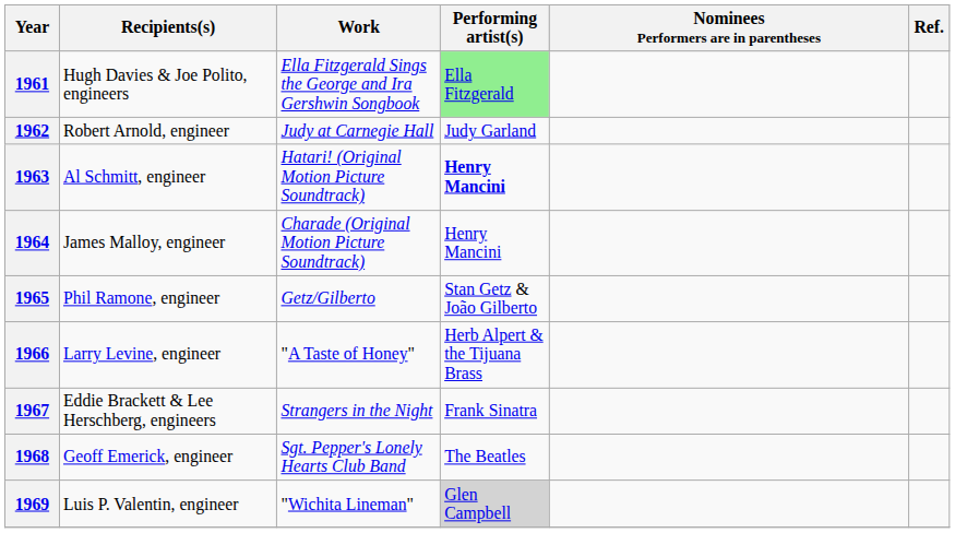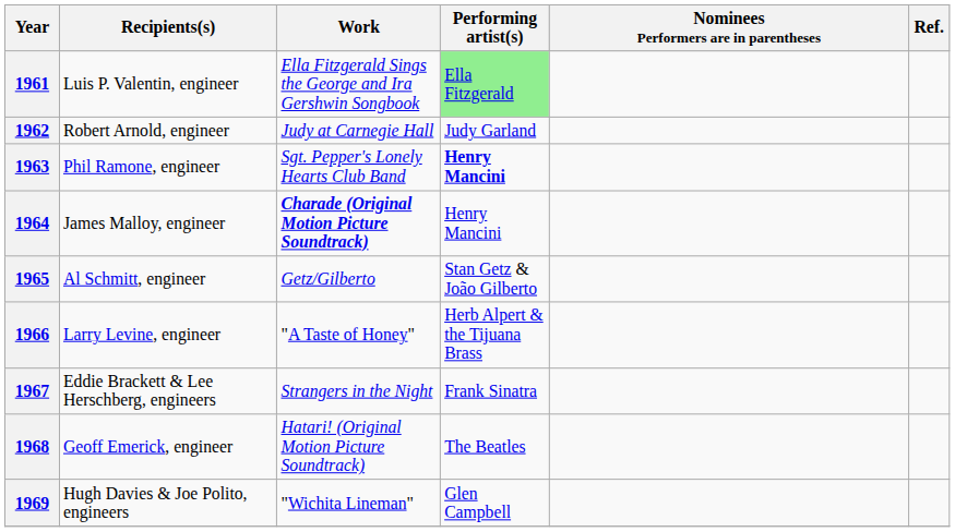 <table class="wikitable sortable" width="100%">
 <tr bgcolor="#bebebe">
 <th width="5%">Year</th>
 <th width="20%">Recipients(s)</th>
 <th width="15%">Work</th>
 <th width="10%">Performing artist(s)</th>
 <th width="33%" class=unsortable>Nominees<br><small>Performers are in parentheses</small></th>
 <th width="2%" class=unsortable>Ref.</th>
 </tr>
 <tr>
 <th scope="row" style="text-align:center;"><a href='#'>1961</a></th>
-<td>Hugh Davies & Joe Polito, engineers</td>
+<td>Luis P. Valentin, engineer</td>
 <td><em><a href='#'>Ella Fitzgerald Sings the George and Ira Gershwin Songbook</a></em></td>
 <td style="background: lightgreen;"><a href='#'>Ella Fitzgerald</a></td>
 <td></td>
 <td></td>
 </tr>
 <tr>
 <th scope="row" style="text-align:center;"><a href='#'>1962</a></th>
 <td>Robert Arnold, engineer</td>
 <td><em><a href='#'>Judy at Carnegie Hall</a></em></td>
 <td><a href='#'>Judy Garland</a></td>
 <td></td>
 <td></td>
 </tr>
 <tr>
 <th scope="row" style="text-align:center;"><a href='#'>1963</a></th>
-<td><a href='#'>Al Schmitt</a>, engineer</td>
-<td><em><a href='#'>Hatari! (Original Motion Picture Soundtrack)</a></em></td>
+<td><a href='#'>Phil Ramone</a>, engineer</td>
+<td><em><a href='#'>Sgt. Pepper's Lonely Hearts Club Band</a></em></td>
 <td><strong><a href='#'>Henry Mancini</a></strong></td>
 <td></td>
 <td></td>
 </tr>
 <tr>
 <th scope="row" style="text-align:center;"><a href='#'>1964</a></th>
 <td>James Malloy, engineer</td>
-<td><em><a href='#'>Charade (Original Motion Picture Soundtrack)</a></em></td>
+<td><strong><em><a href='#'>Charade (Original Motion Picture Soundtrack)</a></em></strong></td>
 <td><a href='#'>Henry Mancini</a></td>
 <td></td>
 <td style="text-align:center;"></td>
 </tr>
 <tr>
 <th scope="row" style="text-align:center;"><a href='#'>1965</a></th>
-<td><a href='#'>Phil Ramone</a>, engineer</td>
+<td><a href='#'>Al Schmitt</a>, engineer</td>
 <td><em><a href='#'>Getz/Gilberto</a></em></td>
 <td><a href='#'>Stan Getz</a> & <a href='#'>João Gilberto</a></td>
 <td></td>
 <td style="text-align:center;"></td>
 </tr>
 <tr>
 <th scope="row" style="text-align:center;"><a href='#'>1966</a></th>
 <td><a href='#'>Larry Levine</a>, engineer</td>
 <td>"<a href='#'>A Taste of Honey</a>"</td>
 <td><a href='#'>Herb Alpert & the Tijuana Brass</a></td>
 <td></td>
 <td style="text-align:center;"></td>
 </tr>
 <tr>
 <th scope="row" style="text-align:center;"><a href='#'>1967</a></th>
 <td>Eddie Brackett & Lee Herschberg, engineers</td>
 <td><em><a href='#'>Strangers in the Night</a></em></td>
 <td><a href='#'>Frank Sinatra</a></td>
 <td></td>
 <td style="text-align:center;"></td>
 </tr>
 <tr>
 <th scope="row" style="text-align:center;"><a href='#'>1968</a></th>
 <td><a href='#'>Geoff Emerick</a>, engineer</td>
-<td><em><a href='#'>Sgt. Pepper's Lonely Hearts Club Band</a></em></td>
+<td><em><a href='#'>Hatari! (Original Motion Picture Soundtrack)</a></em></td>
 <td><a href='#'>The Beatles</a></td>
 <td></td>
 <td style="text-align:center;"></td>
 </tr>
 <tr>
 <th scope="row" style="text-align:center;"><a href='#'>1969</a></th>
-<td>Luis P. Valentin, engineer</td>
+<td>Hugh Davies & Joe Polito, engineers</td>
 <td>"<a href='#'>Wichita Lineman</a>"</td>
-<td style="background: lightgrey;"><a href='#'>Glen Campbell</a></td>
+<td><a href='#'>Glen Campbell</a></td>
 <td></td>
 <td style="text-align:center;"></td>
 </tr>
 <tr>
 </tr>
 </table>
